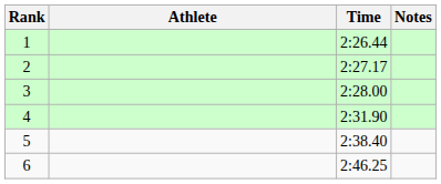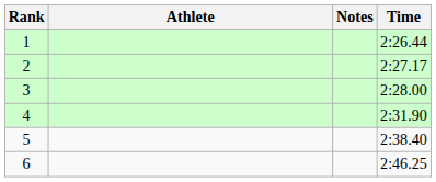 <table class="wikitable" style="text-align:center">
 <tr>
 <th>Rank</th>
 <th Style="width:18em">Athlete</th>
+<th>Notes</th>
 <th>Time</th>
-<th>Notes</th>
 </tr>
 <tr style="background:#cfc">
 <td>1</td>
 <td style="text-align:left"></td>
+<td></td>
 <td>2:26.44</td>
-<td></td>
 </tr>
 <tr style="background:#cfc">
 <td>2</td>
 <td style="text-align:left"></td>
+<td></td>
 <td>2:27.17</td>
-<td></td>
 </tr>
 <tr style="background:#cfc">
 <td>3</td>
 <td style="text-align:left"></td>
+<td></td>
 <td>2:28.00</td>
-<td></td>
 </tr>
 <tr style="background:#cfc">
 <td>4</td>
 <td style="text-align:left"></td>
+<td></td>
 <td>2:31.90</td>
-<td></td>
 </tr>
 <tr>
 <td>5</td>
 <td style="text-align:left"></td>
+<td></td>
 <td>2:38.40</td>
-<td></td>
 </tr>
 <tr>
 <td>6</td>
 <td style="text-align:left"></td>
+<td></td>
 <td>2:46.25</td>
-<td></td>
 </tr>
 </table>
